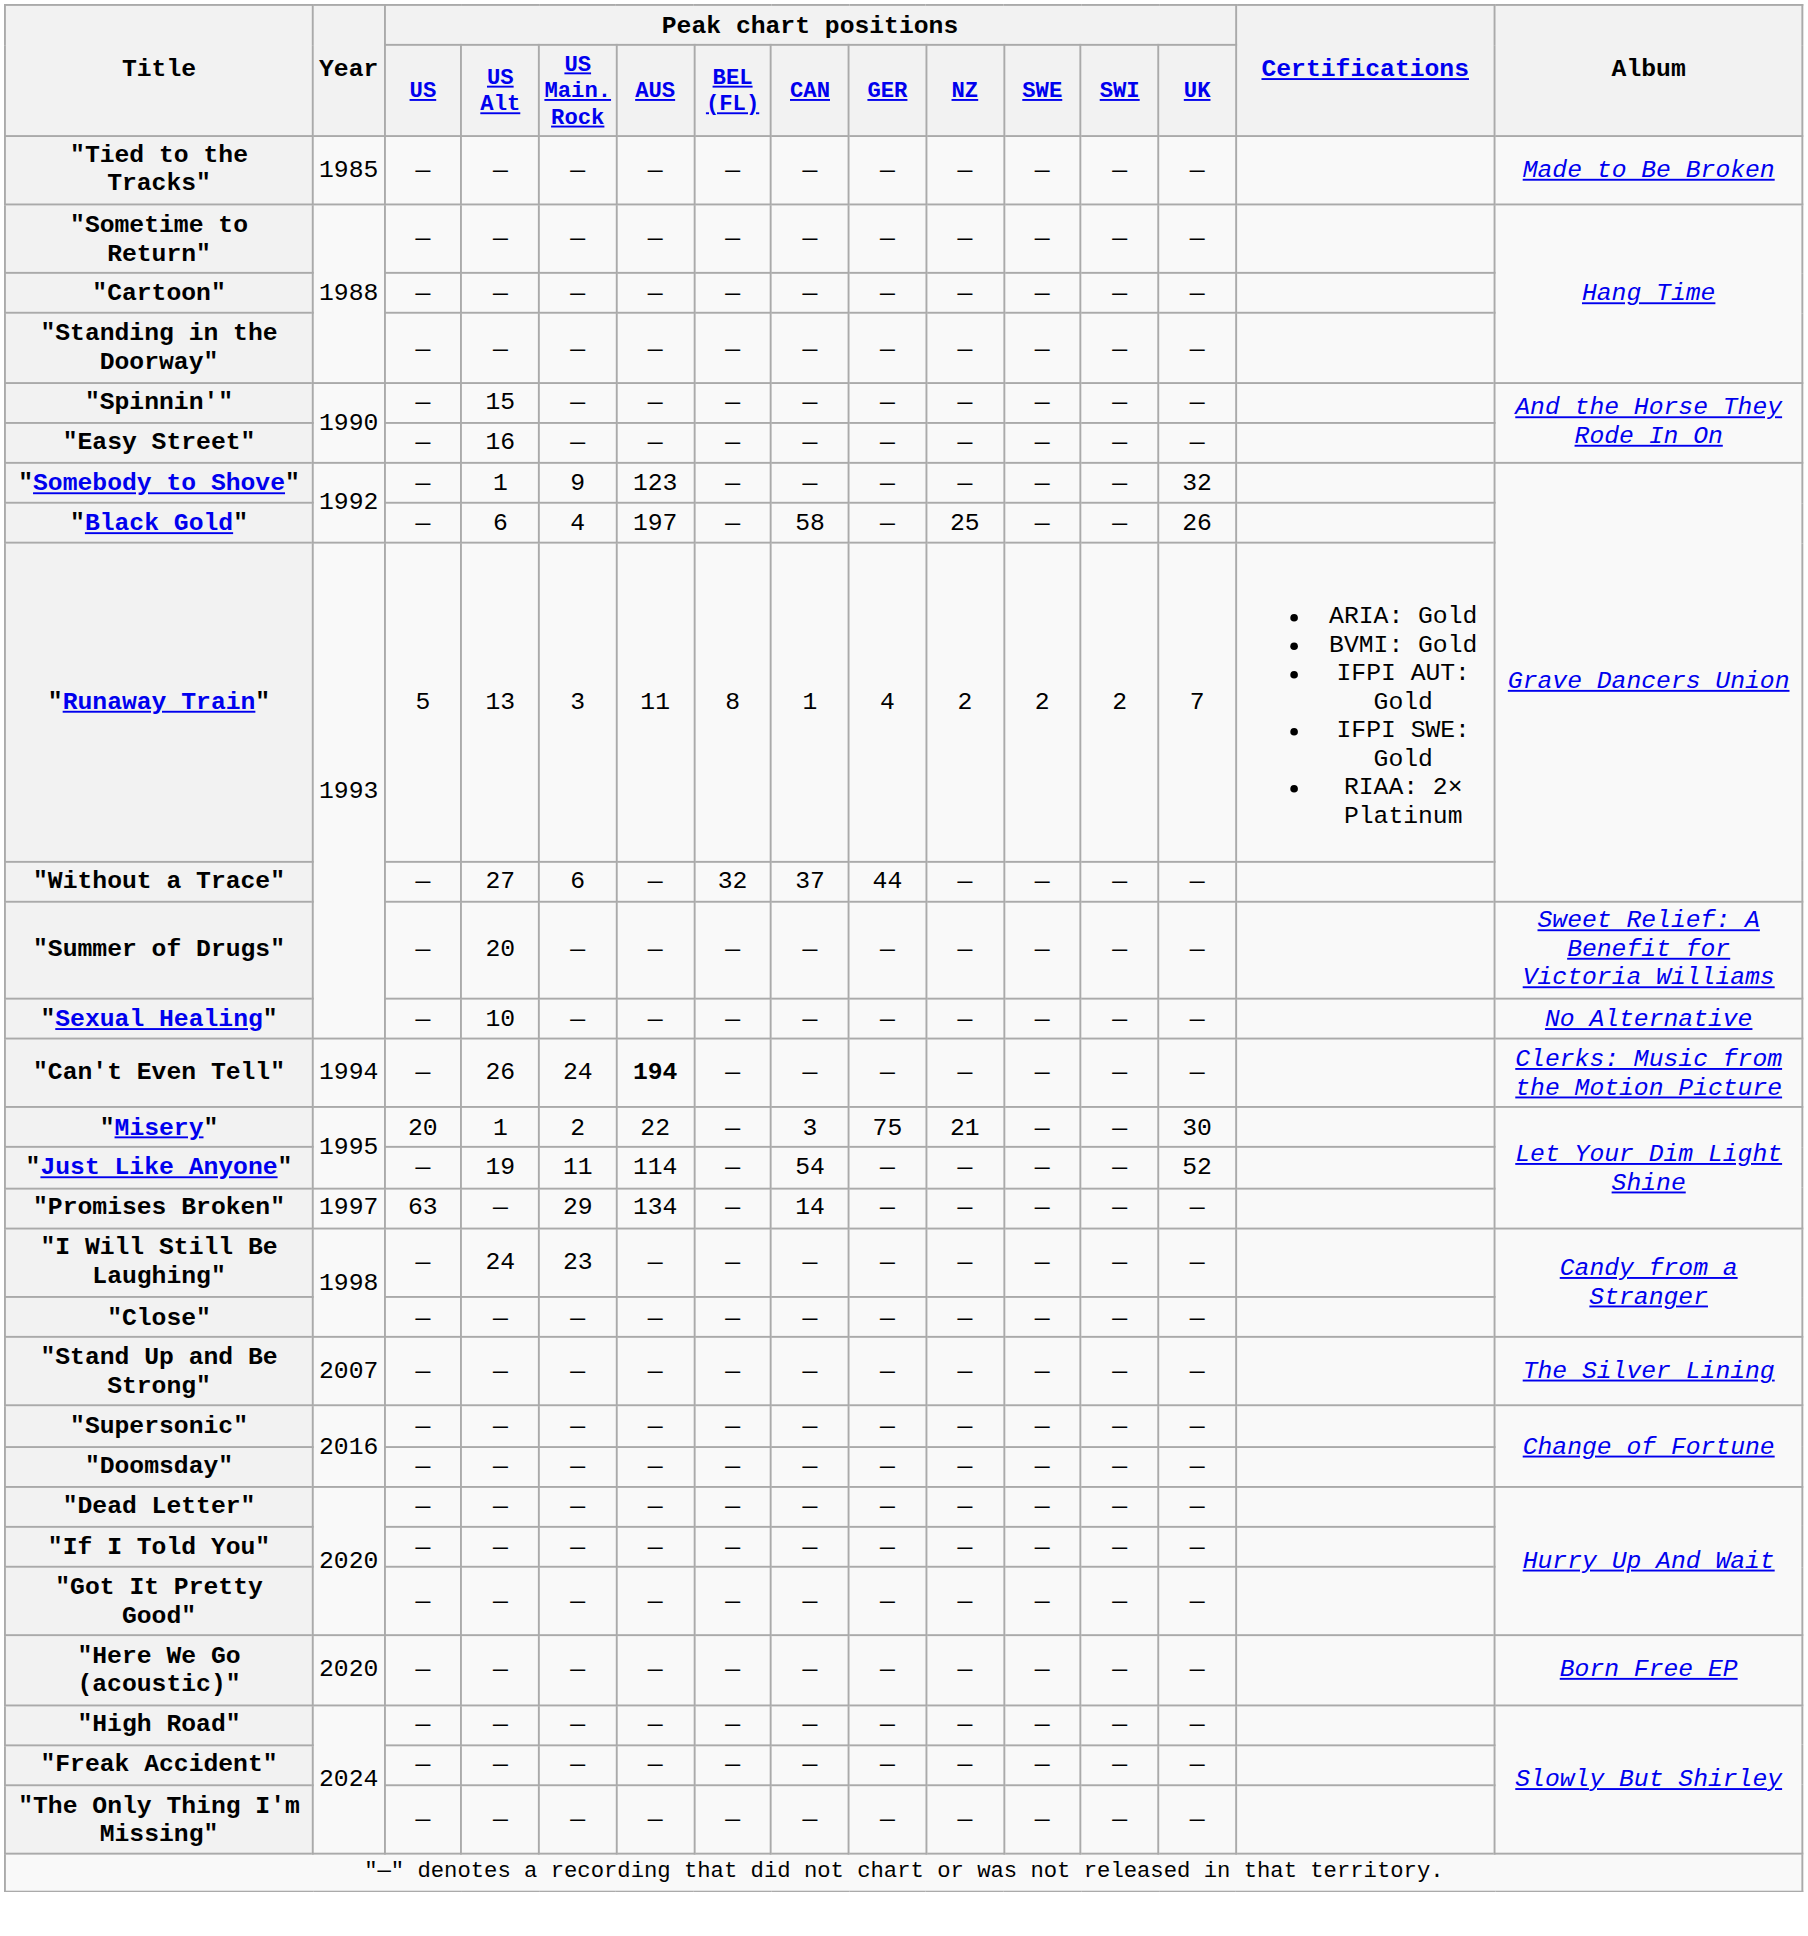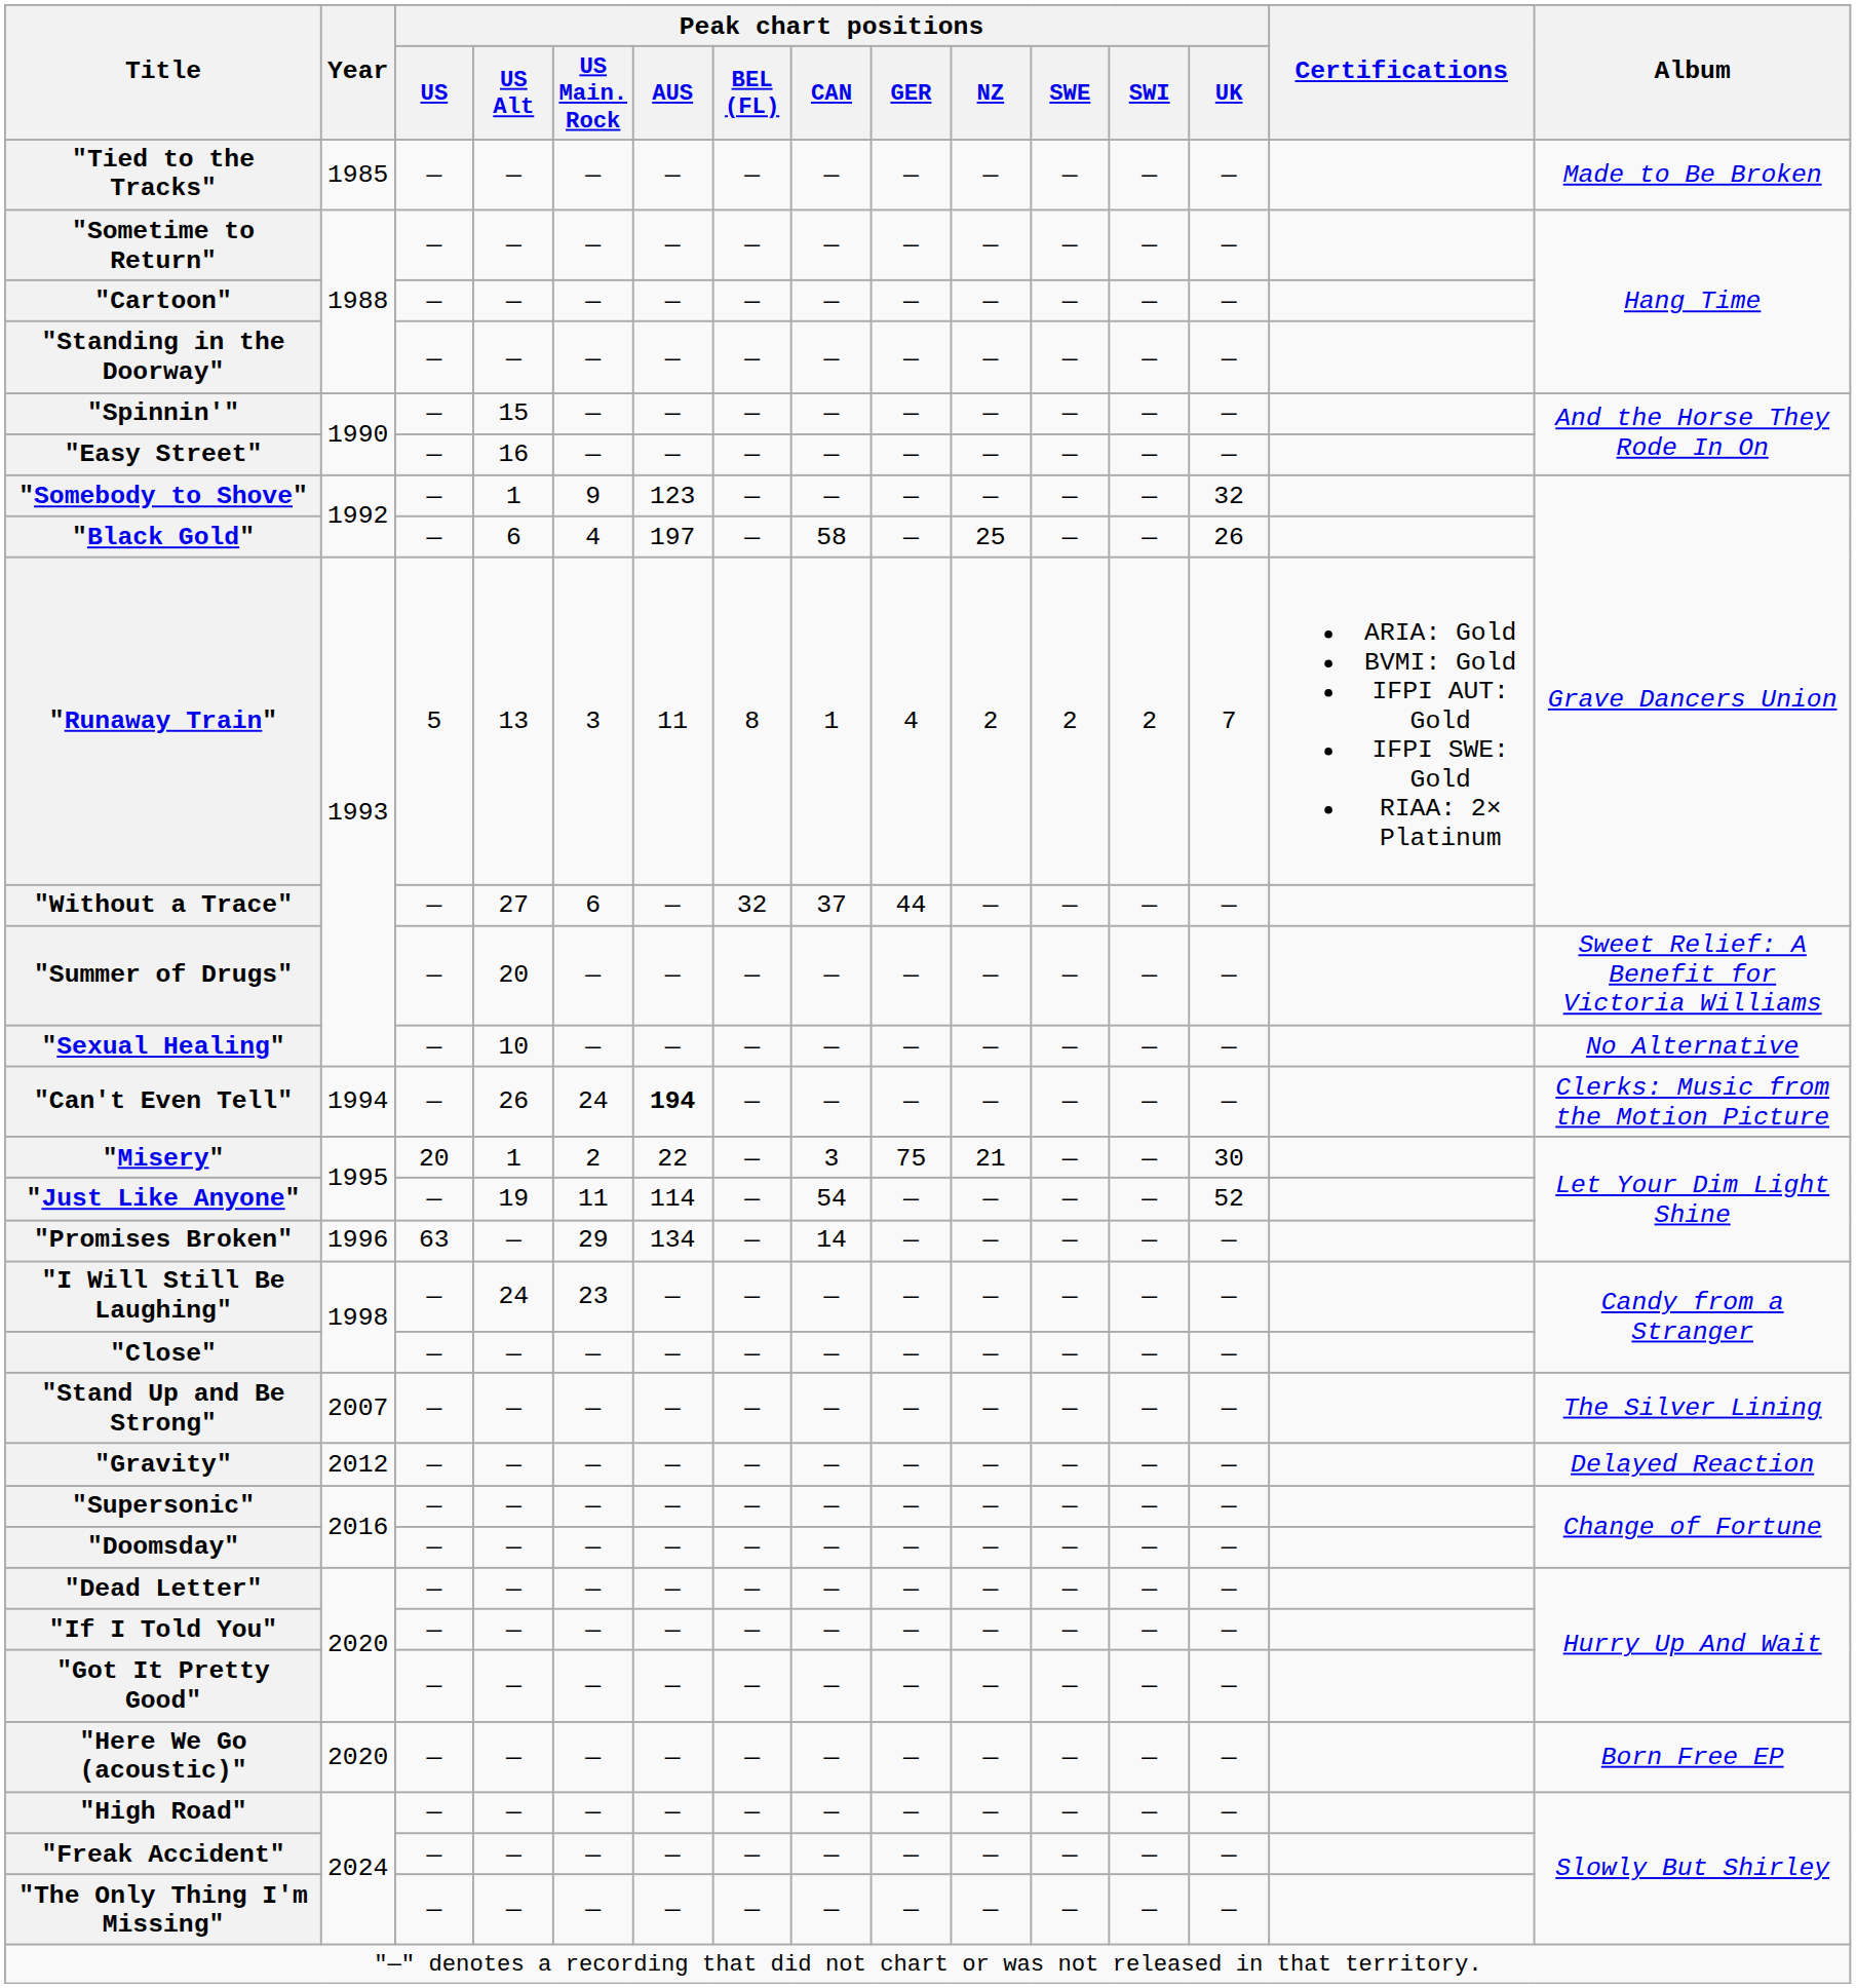 <table class="wikitable plainrowheaders" style="text-align:center;" border="1">
 <tr>
 <th scope="col" rowspan="2" style="width:12em;">Title</th>
 <th scope="col" rowspan="2">Year</th>
 <th scope="col" colspan="11">Peak chart positions</th>
 <th scope="col" rowspan="2" style="width:10em;"><a href='#'>Certifications</a></th>
 <th scope="col" rowspan="2" style="width:12em;">Album</th>
 </tr>
 <tr>
 <th scope="col" style="width:3em;font-size:90%;"><a href='#'>US</a><br></th>
 <th scope="col" style="width:3em;font-size:90%;"><a href='#'>US<br>Alt</a><br></th>
 <th scope="col" style="width:3em;font-size:90%;"><a href='#'>US<br>Main.<br>Rock</a><br></th>
 <th scope="col" style="width:3em;font-size:90%;"><a href='#'>AUS</a><br></th>
 <th scope="col" style="width:3em;font-size:90%;"><a href='#'>BEL<br>(FL)</a><br></th>
 <th scope="col" style="width:3em;font-size:90%;"><a href='#'>CAN</a><br></th>
 <th scope="col" style="width:3em;font-size:90%;"><a href='#'>GER</a><br></th>
 <th scope="col" style="width:3em;font-size:90%;"><a href='#'>NZ</a><br></th>
 <th scope="col" style="width:3em;font-size:90%;"><a href='#'>SWE</a><br></th>
 <th scope="col" style="width:3em;font-size:90%;"><a href='#'>SWI</a><br></th>
 <th scope="col" style="width:3em;font-size:90%;"><a href='#'>UK</a><br></th>
 </tr>
 <tr>
 <th scope="row">"Tied to the Tracks"</th>
 <td>1985</td>
 <td>—</td>
 <td>—</td>
 <td>—</td>
 <td>—</td>
 <td>—</td>
 <td>—</td>
 <td>—</td>
 <td>—</td>
 <td>—</td>
 <td>—</td>
 <td>—</td>
 <td></td>
 <td><em><a href='#'>Made to Be Broken</a></em></td>
 </tr>
 <tr>
 <th scope="row">"Sometime to Return"</th>
 <td rowspan="3">1988</td>
 <td>—</td>
 <td>—</td>
 <td>—</td>
 <td>—</td>
 <td>—</td>
 <td>—</td>
 <td>—</td>
 <td>—</td>
 <td>—</td>
 <td>—</td>
 <td>—</td>
 <td></td>
 <td rowspan="3"><em><a href='#'>Hang Time</a></em></td>
 </tr>
 <tr>
 <th scope="row">"Cartoon"</th>
 <td>—</td>
 <td>—</td>
 <td>—</td>
 <td>—</td>
 <td>—</td>
 <td>—</td>
 <td>—</td>
 <td>—</td>
 <td>—</td>
 <td>—</td>
 <td>—</td>
 <td></td>
 </tr>
 <tr>
 <th scope="row">"Standing in the Doorway"</th>
 <td>—</td>
 <td>—</td>
 <td>—</td>
 <td>—</td>
 <td>—</td>
 <td>—</td>
 <td>—</td>
 <td>—</td>
 <td>—</td>
 <td>—</td>
 <td>—</td>
 <td></td>
 </tr>
 <tr>
 <th scope="row">"Spinnin'"</th>
 <td rowspan="2">1990</td>
 <td>—</td>
 <td>15</td>
 <td>—</td>
 <td>—</td>
 <td>—</td>
 <td>—</td>
 <td>—</td>
 <td>—</td>
 <td>—</td>
 <td>—</td>
 <td>—</td>
 <td></td>
 <td rowspan="2"><em><a href='#'>And the Horse They Rode In On</a></em></td>
 </tr>
 <tr>
 <th scope="row">"Easy Street"</th>
 <td>—</td>
 <td>16</td>
 <td>—</td>
 <td>—</td>
 <td>—</td>
 <td>—</td>
 <td>—</td>
 <td>—</td>
 <td>—</td>
 <td>—</td>
 <td>—</td>
 <td></td>
 </tr>
 <tr>
 <th scope="row">"<a href='#'>Somebody to Shove</a>"</th>
 <td rowspan="2">1992</td>
 <td>—</td>
 <td>1</td>
 <td>9</td>
 <td>123</td>
 <td>—</td>
 <td>—</td>
 <td>—</td>
 <td>—</td>
 <td>—</td>
 <td>—</td>
 <td>32</td>
 <td></td>
 <td rowspan="4"><em><a href='#'>Grave Dancers Union</a></em></td>
 </tr>
 <tr>
 <th scope="row">"<a href='#'>Black Gold</a>"</th>
 <td>—</td>
 <td>6</td>
 <td>4</td>
 <td>197</td>
 <td>—</td>
 <td>58</td>
 <td>—</td>
 <td>25</td>
 <td>—</td>
 <td>—</td>
 <td>26</td>
 <td></td>
 </tr>
 <tr>
 <th scope="row">"<a href='#'>Runaway Train</a>"</th>
 <td rowspan="4">1993</td>
 <td>5</td>
 <td>13</td>
 <td>3</td>
 <td>11</td>
 <td>8</td>
 <td>1</td>
 <td>4</td>
 <td>2</td>
 <td>2</td>
 <td>2</td>
 <td>7</td>
 <td><br><ul><li>ARIA: Gold</li><li>BVMI: Gold</li><li>IFPI AUT: Gold</li><li>IFPI SWE: Gold</li><li>RIAA: 2× Platinum</li></ul></td>
 </tr>
 <tr>
 <th scope="row">"Without a Trace"</th>
 <td>—</td>
 <td>27</td>
 <td>6</td>
 <td>—</td>
 <td>32</td>
 <td>37</td>
 <td>44</td>
 <td>—</td>
 <td>—</td>
 <td>—</td>
 <td>—</td>
 <td></td>
 </tr>
 <tr>
 <th scope="row">"Summer of Drugs"</th>
 <td>—</td>
 <td>20</td>
 <td>—</td>
 <td>—</td>
 <td>—</td>
 <td>—</td>
 <td>—</td>
 <td>—</td>
 <td>—</td>
 <td>—</td>
 <td>—</td>
 <td></td>
 <td><em><a href='#'>Sweet Relief: A Benefit for Victoria Williams</a></em></td>
 </tr>
 <tr>
 <th scope="row">"<a href='#'>Sexual Healing</a>"</th>
 <td>—</td>
 <td>10</td>
 <td>—</td>
 <td>—</td>
 <td>—</td>
 <td>—</td>
 <td>—</td>
 <td>—</td>
 <td>—</td>
 <td>—</td>
 <td>—</td>
 <td></td>
 <td><em><a href='#'>No Alternative</a></em></td>
 </tr>
 <tr>
 <th scope="row">"Can't Even Tell"</th>
 <td>1994</td>
 <td>—</td>
 <td>26</td>
 <td>24</td>
 <td><strong>194</strong></td>
 <td>—</td>
 <td>—</td>
 <td>—</td>
 <td>—</td>
 <td>—</td>
 <td>—</td>
 <td>—</td>
 <td></td>
 <td><em><a href='#'>Clerks: Music from the Motion Picture</a></em></td>
 </tr>
 <tr>
 <th scope="row">"<a href='#'>Misery</a>"</th>
 <td rowspan="2">1995</td>
 <td>20</td>
 <td>1</td>
 <td>2</td>
 <td>22</td>
 <td>—</td>
 <td>3</td>
 <td>75</td>
 <td>21</td>
 <td>—</td>
 <td>—</td>
 <td>30</td>
 <td></td>
 <td rowspan="3"><em><a href='#'>Let Your Dim Light Shine</a></em></td>
 </tr>
 <tr>
 <th scope="row">"<a href='#'>Just Like Anyone</a>"</th>
 <td>—</td>
 <td>19</td>
 <td>11</td>
 <td>114</td>
 <td>—</td>
 <td>54</td>
 <td>—</td>
 <td>—</td>
 <td>—</td>
 <td>—</td>
 <td>52</td>
 <td></td>
 </tr>
 <tr>
 <th scope="row">"Promises Broken"</th>
-<td>1997</td>
+<td>1996</td>
 <td>63</td>
 <td>—</td>
 <td>29</td>
 <td>134</td>
 <td>—</td>
 <td>14</td>
 <td>—</td>
 <td>—</td>
 <td>—</td>
 <td>—</td>
 <td>—</td>
 <td></td>
 </tr>
 <tr>
 <th scope="row">"I Will Still Be Laughing"</th>
 <td rowspan="2">1998</td>
 <td>—</td>
 <td>24</td>
 <td>23</td>
 <td>—</td>
 <td>—</td>
 <td>—</td>
 <td>—</td>
 <td>—</td>
 <td>—</td>
 <td>—</td>
 <td>—</td>
 <td></td>
 <td rowspan="2"><em><a href='#'>Candy from a Stranger</a></em></td>
 </tr>
 <tr>
 <th scope="row">"Close"</th>
 <td>—</td>
 <td>—</td>
 <td>—</td>
 <td>—</td>
 <td>—</td>
 <td>—</td>
 <td>—</td>
 <td>—</td>
 <td>—</td>
 <td>—</td>
 <td>—</td>
 <td></td>
 </tr>
 <tr>
 <th scope="row">"Stand Up and Be Strong"</th>
 <td>2007</td>
 <td>—</td>
 <td>—</td>
 <td>—</td>
 <td>—</td>
 <td>—</td>
 <td>—</td>
 <td>—</td>
 <td>—</td>
 <td>—</td>
 <td>—</td>
 <td>—</td>
 <td></td>
 <td><em><a href='#'>The Silver Lining</a></em></td>
+</tr>
+<tr>
+<th scope="row">"Gravity"</th>
+<td>2012</td>
+<td>—</td>
+<td>—</td>
+<td>—</td>
+<td>—</td>
+<td>—</td>
+<td>—</td>
+<td>—</td>
+<td>—</td>
+<td>—</td>
+<td>—</td>
+<td>—</td>
+<td></td>
+<td><em><a href='#'>Delayed Reaction</a></em></td>
 </tr>
 <tr>
 <th scope="row">"Supersonic"</th>
 <td rowspan="2">2016</td>
 <td>—</td>
 <td>—</td>
 <td>—</td>
 <td>—</td>
 <td>—</td>
 <td>—</td>
 <td>—</td>
 <td>—</td>
 <td>—</td>
 <td>—</td>
 <td>—</td>
 <td></td>
 <td rowspan="2"><em><a href='#'>Change of Fortune</a></em></td>
 </tr>
 <tr>
 <th scope="row">"Doomsday"</th>
 <td>—</td>
 <td>—</td>
 <td>—</td>
 <td>—</td>
 <td>—</td>
 <td>—</td>
 <td>—</td>
 <td>—</td>
 <td>—</td>
 <td>—</td>
 <td>—</td>
 <td></td>
 </tr>
 <tr>
 <th scope="row">"Dead Letter"</th>
 <td rowspan="3">2020</td>
 <td>—</td>
 <td>—</td>
 <td>—</td>
 <td>—</td>
 <td>—</td>
 <td>—</td>
 <td>—</td>
 <td>—</td>
 <td>—</td>
 <td>—</td>
 <td>—</td>
 <td></td>
 <td rowspan="3"><em><a href='#'>Hurry Up And Wait</a></em></td>
 </tr>
 <tr>
 <th scope="row">"If I Told You"</th>
 <td>—</td>
 <td>—</td>
 <td>—</td>
 <td>—</td>
 <td>—</td>
 <td>—</td>
 <td>—</td>
 <td>—</td>
 <td>—</td>
 <td>—</td>
 <td>—</td>
 <td></td>
 </tr>
 <tr>
 <th scope="row">"Got It Pretty Good"</th>
 <td>—</td>
 <td>—</td>
 <td>—</td>
 <td>—</td>
 <td>—</td>
 <td>—</td>
 <td>—</td>
 <td>—</td>
 <td>—</td>
 <td>—</td>
 <td>—</td>
 <td></td>
 </tr>
 <tr>
 <th scope="row">"Here We Go (acoustic)"</th>
 <td>2020</td>
 <td>—</td>
 <td>—</td>
 <td>—</td>
 <td>—</td>
 <td>—</td>
 <td>—</td>
 <td>—</td>
 <td>—</td>
 <td>—</td>
 <td>—</td>
 <td>—</td>
 <td></td>
 <td><em><a href='#'>Born Free EP</a></em></td>
 </tr>
 <tr>
 <th scope="row">"High Road"</th>
 <td rowspan="3">2024</td>
 <td>—</td>
 <td>—</td>
 <td>—</td>
 <td>—</td>
 <td>—</td>
 <td>—</td>
 <td>—</td>
 <td>—</td>
 <td>—</td>
 <td>—</td>
 <td>—</td>
 <td></td>
 <td rowspan="3"><em><a href='#'>Slowly But Shirley</a></em></td>
 </tr>
 <tr>
 <th scope="row">"Freak Accident"</th>
 <td>—</td>
 <td>—</td>
 <td>—</td>
 <td>—</td>
 <td>—</td>
 <td>—</td>
 <td>—</td>
 <td>—</td>
 <td>—</td>
 <td>—</td>
 <td>—</td>
 </tr>
 <tr>
 <th scope="row">"The Only Thing I'm Missing"</th>
 <td>—</td>
 <td>—</td>
 <td>—</td>
 <td>—</td>
 <td>—</td>
 <td>—</td>
 <td>—</td>
 <td>—</td>
 <td>—</td>
 <td>—</td>
 <td>—</td>
 <td></td>
 </tr>
 <tr>
 <td colspan="15" style="font-size:90%">"—" denotes a recording that did not chart or was not released in that territory.</td>
 </tr>
 </table>
